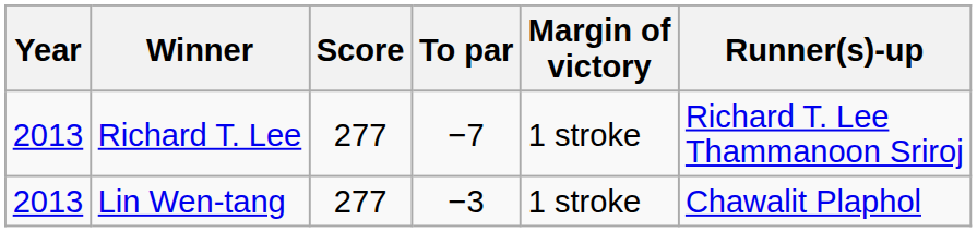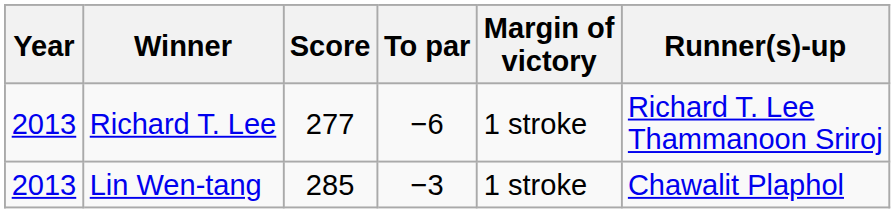 <table class=wikitable style="font-size:95%">
 <tr>
 <th>Year</th>
 <th>Winner</th>
 <th>Score</th>
 <th>To par</th>
 <th>Margin of<br>victory</th>
 <th>Runner(s)-up</th>
 </tr>
 <tr>
 <td><a href='#'>2013</a></td>
 <td> <a href='#'>Richard T. Lee</a></td>
 <td align=center>277</td>
-<td align=center>−7</td>
+<td align=center>−6</td>
 <td>1 stroke</td>
 <td> <a href='#'>Richard T. Lee</a><br> <a href='#'>Thammanoon Sriroj</a></td>
 </tr>
 <tr>
 <td><a href='#'>2013</a></td>
 <td> <a href='#'>Lin Wen-tang</a></td>
-<td align=center>277</td>
+<td align=center>285</td>
 <td align=center>−3</td>
 <td>1 stroke</td>
 <td> <a href='#'>Chawalit Plaphol</a></td>
 </tr>
 </table>
